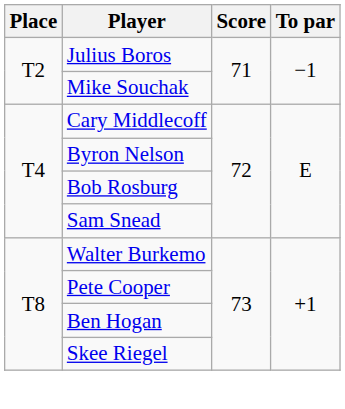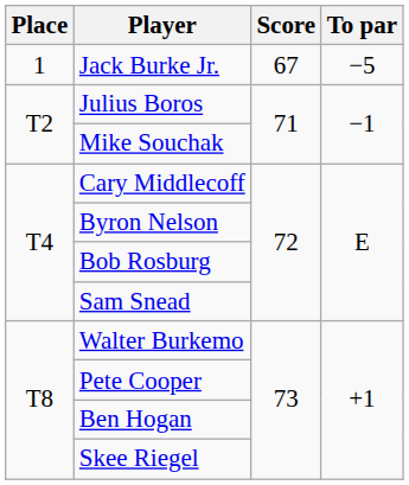 <table class="wikitable">
 <tr>
 <th>Place</th>
 <th>Player</th>
 <th>Score</th>
 <th>To par</th>
+</tr>
+<tr>
+<td align="center">1</td>
+<td> <a href='#'>Jack Burke Jr.</a></td>
+<td align="center">67</td>
+<td align="center">−5</td>
 </tr>
 <tr>
 <td rowspan="2" align="center">T2</td>
 <td> <a href='#'>Julius Boros</a></td>
 <td rowspan="2" align="center">71</td>
 <td rowspan="2" align="center">−1</td>
 </tr>
 <tr>
 <td> <a href='#'>Mike Souchak</a></td>
 </tr>
 <tr>
 <td rowspan="4" align="center">T4</td>
 <td> <a href='#'>Cary Middlecoff</a></td>
 <td rowspan="4" align="center">72</td>
 <td rowspan="4" align="center">E</td>
 </tr>
 <tr>
 <td> <a href='#'>Byron Nelson</a></td>
 </tr>
 <tr>
 <td> <a href='#'>Bob Rosburg</a></td>
 </tr>
 <tr>
 <td> <a href='#'>Sam Snead</a></td>
 </tr>
 <tr>
 <td rowspan="4" align="center">T8</td>
 <td> <a href='#'>Walter Burkemo</a></td>
 <td rowspan="4" align="center">73</td>
 <td rowspan="4" align="center">+1</td>
 </tr>
 <tr>
 <td> <a href='#'>Pete Cooper</a></td>
 </tr>
 <tr>
 <td> <a href='#'>Ben Hogan</a></td>
 </tr>
 <tr>
 <td> <a href='#'>Skee Riegel</a></td>
 </tr>
 </table>
